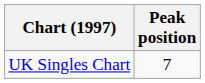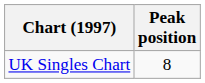 <table class="wikitable">
 <tr>
 <th>Chart (1997)</th>
 <th>Peak<br>position</th>
 </tr>
 <tr>
 <td><a href='#'>UK Singles Chart</a></td>
-<td align="center">7</td>
+<td align="center">8</td>
 </tr>
 </table>
